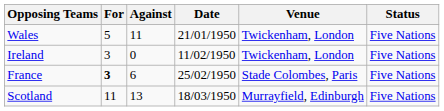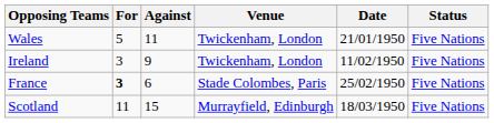 <table class="wikitable">
 <tr>
 <th>Opposing Teams</th>
 <th>For</th>
 <th>Against</th>
+<th>Venue</th>
 <th>Date</th>
-<th>Venue</th>
 <th>Status</th>
 </tr>
 <tr>
 <td><a href='#'>Wales</a></td>
 <td>5</td>
 <td>11</td>
+<td><a href='#'>Twickenham</a>, <a href='#'>London</a></td>
 <td>21/01/1950</td>
-<td><a href='#'>Twickenham</a>, <a href='#'>London</a></td>
 <td><a href='#'>Five Nations</a></td>
 </tr>
 <tr>
 <td><a href='#'>Ireland</a></td>
 <td>3</td>
-<td>0</td>
+<td>9</td>
+<td><a href='#'>Twickenham</a>, <a href='#'>London</a></td>
 <td>11/02/1950</td>
-<td><a href='#'>Twickenham</a>, <a href='#'>London</a></td>
 <td><a href='#'>Five Nations</a></td>
 </tr>
 <tr>
 <td><a href='#'>France</a></td>
 <td><strong>3</strong></td>
 <td>6</td>
+<td><a href='#'>Stade Colombes</a>, <a href='#'>Paris</a></td>
 <td>25/02/1950</td>
-<td><a href='#'>Stade Colombes</a>, <a href='#'>Paris</a></td>
 <td><a href='#'>Five Nations</a></td>
 </tr>
 <tr>
 <td><a href='#'>Scotland</a></td>
 <td>11</td>
-<td>13</td>
+<td>15</td>
+<td><a href='#'>Murrayfield</a>, <a href='#'>Edinburgh</a></td>
 <td>18/03/1950</td>
-<td><a href='#'>Murrayfield</a>, <a href='#'>Edinburgh</a></td>
 <td><a href='#'>Five Nations</a></td>
 </tr>
 </table>
